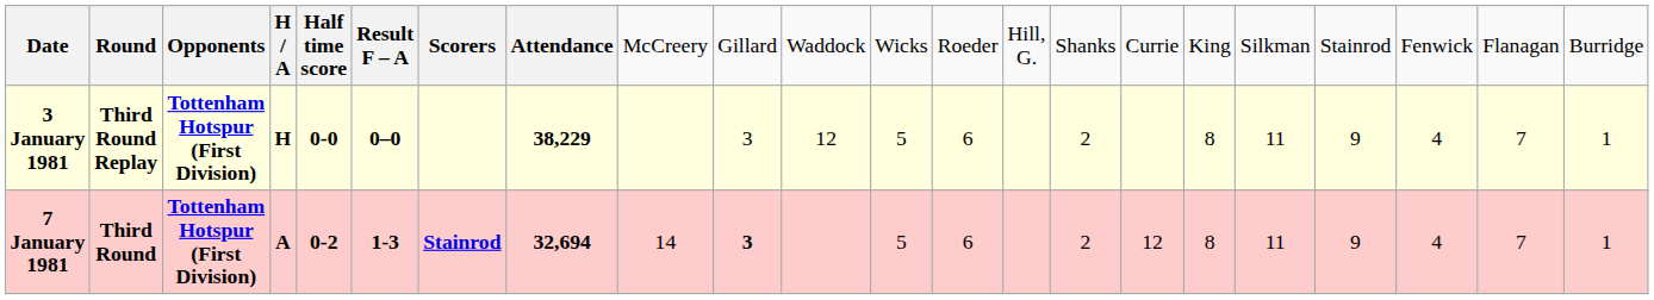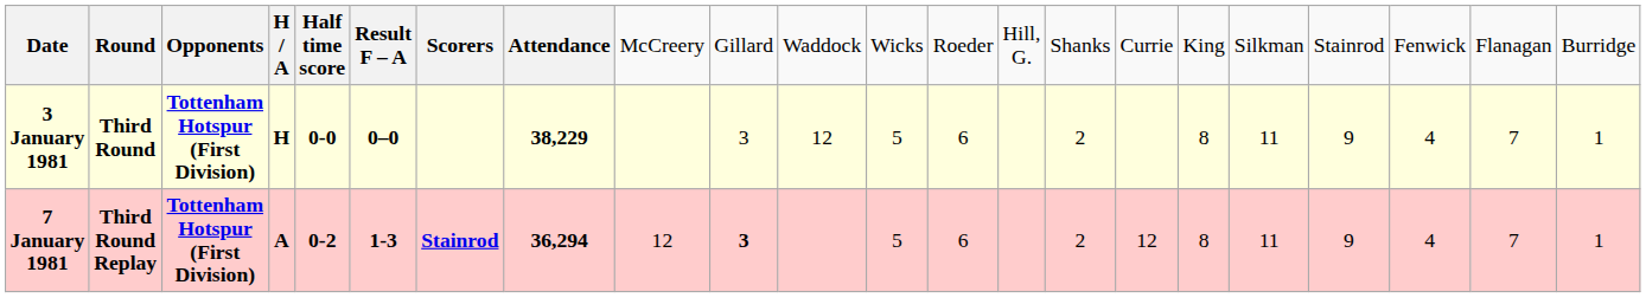 <table class="wikitable" style="text-align:center">
 <tr>
 <th><strong>Date</strong></th>
 <th><strong>Round</strong></th>
 <th><strong>Opponents</strong></th>
 <th><strong>H / A</strong></th>
 <th><strong>Half time score</strong></th>
 <th><strong>Result</strong><br><strong>F – A</strong></th>
 <th><strong>Scorers</strong></th>
 <th><strong>Attendance</strong></th>
 <td>McCreery</td>
 <td>Gillard</td>
 <td>Waddock</td>
 <td>Wicks</td>
 <td>Roeder</td>
 <td>Hill, G.</td>
 <td>Shanks</td>
 <td>Currie</td>
 <td>King</td>
 <td>Silkman</td>
 <td>Stainrod</td>
 <td>Fenwick</td>
 <td>Flanagan</td>
 <td>Burridge</td>
 </tr>
 <tr bgcolor="#ffffdd">
 <td><strong>3 January 1981</strong></td>
-<td><strong>Third Round Replay</strong></td>
+<td><strong>Third Round</strong></td>
 <td><strong><a href='#'>Tottenham Hotspur</a> (First Division)</strong></td>
 <td><strong>H</strong></td>
 <td><strong>0-0</strong></td>
 <td><strong>0–0</strong></td>
 <td></td>
 <td><strong>38,229</strong></td>
 <td></td>
 <td>3</td>
 <td>12</td>
 <td>5</td>
 <td>6</td>
 <td></td>
 <td>2</td>
 <td></td>
 <td>8</td>
 <td>11</td>
 <td>9</td>
 <td>4</td>
 <td>7</td>
 <td>1</td>
 </tr>
 <tr bgcolor="#ffcccc">
 <td><strong>7 January 1981</strong></td>
-<td><strong>Third Round</strong></td>
+<td><strong>Third Round Replay</strong></td>
 <td><strong><a href='#'>Tottenham Hotspur</a> (First Division)</strong></td>
 <td><strong>A</strong></td>
 <td><strong>0-2</strong></td>
 <td><strong>1-3</strong></td>
 <td><a href='#'><strong>Stainrod</strong></a></td>
-<td><strong>32,694</strong></td>
-<td>14</td>
+<td><strong>36,294</strong></td>
+<td>12</td>
 <td><strong>3</strong></td>
 <td></td>
 <td>5</td>
 <td>6</td>
 <td></td>
 <td>2</td>
 <td>12</td>
 <td>8</td>
 <td>11</td>
 <td>9</td>
 <td>4</td>
 <td>7</td>
 <td>1</td>
 </tr>
 </table>
